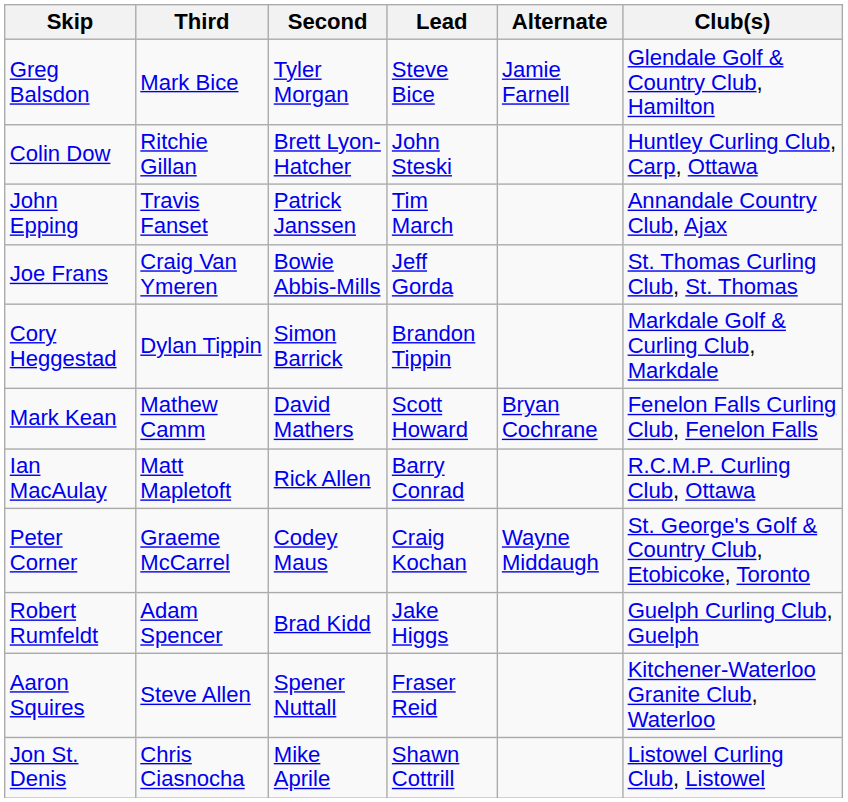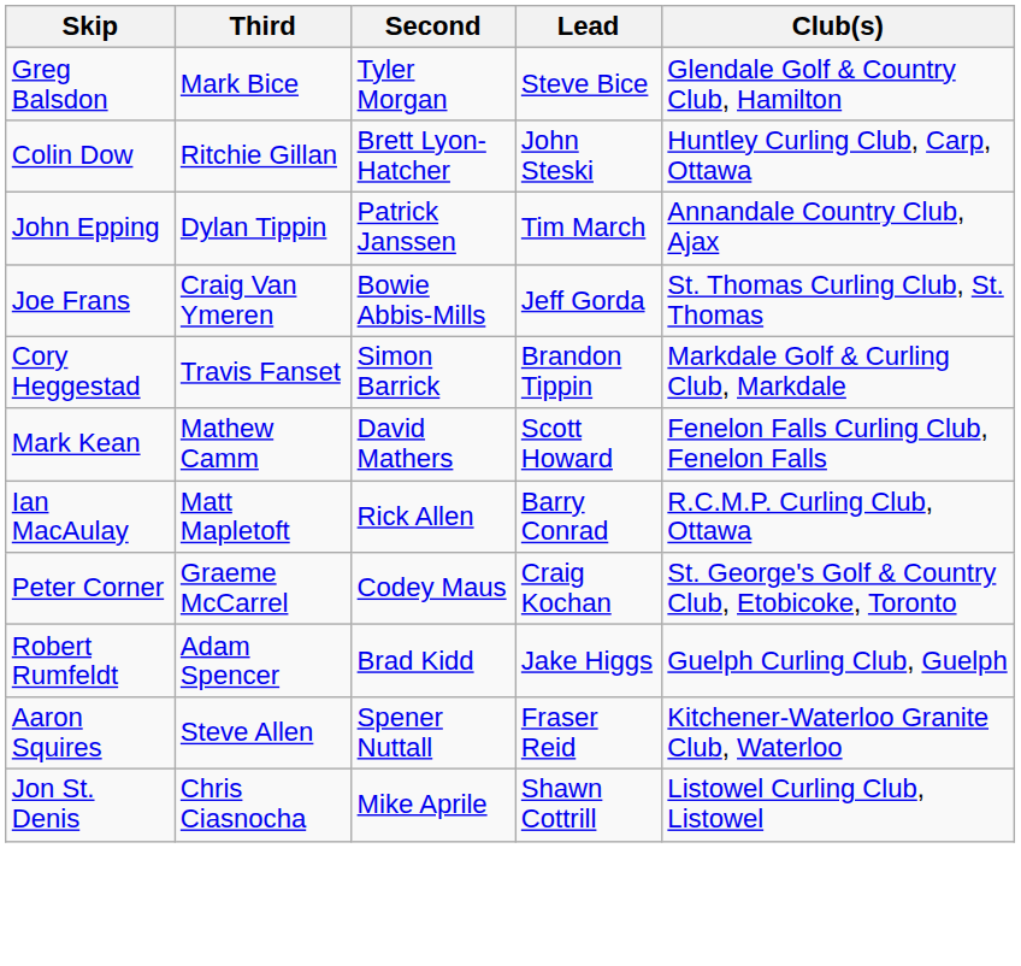 <table class="wikitable">
 <tr>
 <th>Skip</th>
 <th>Third</th>
 <th>Second</th>
 <th>Lead</th>
-<th>Alternate</th>
 <th>Club(s)</th>
 </tr>
 <tr>
 <td><a href='#'>Greg Balsdon</a></td>
 <td><a href='#'>Mark Bice</a></td>
 <td><a href='#'>Tyler Morgan</a></td>
 <td><a href='#'>Steve Bice</a></td>
-<td><a href='#'>Jamie Farnell</a></td>
 <td><a href='#'>Glendale Golf & Country Club</a>, <a href='#'>Hamilton</a></td>
 </tr>
 <tr>
 <td><a href='#'>Colin Dow</a></td>
 <td><a href='#'>Ritchie Gillan</a></td>
 <td><a href='#'>Brett Lyon-Hatcher</a></td>
 <td><a href='#'>John Steski</a></td>
-<td></td>
 <td><a href='#'>Huntley Curling Club</a>, <a href='#'>Carp</a>, <a href='#'>Ottawa</a></td>
 </tr>
 <tr>
 <td><a href='#'>John Epping</a></td>
-<td><a href='#'>Travis Fanset</a></td>
+<td><a href='#'>Dylan Tippin</a></td>
 <td><a href='#'>Patrick Janssen</a></td>
 <td><a href='#'>Tim March</a></td>
-<td></td>
 <td><a href='#'>Annandale Country Club</a>, <a href='#'>Ajax</a></td>
 </tr>
 <tr>
 <td><a href='#'>Joe Frans</a></td>
 <td><a href='#'>Craig Van Ymeren</a></td>
 <td><a href='#'>Bowie Abbis-Mills</a></td>
 <td><a href='#'>Jeff Gorda</a></td>
-<td></td>
 <td><a href='#'>St. Thomas Curling Club</a>, <a href='#'>St. Thomas</a></td>
 </tr>
 <tr>
 <td><a href='#'>Cory Heggestad</a></td>
-<td><a href='#'>Dylan Tippin</a></td>
+<td><a href='#'>Travis Fanset</a></td>
 <td><a href='#'>Simon Barrick</a></td>
 <td><a href='#'>Brandon Tippin</a></td>
-<td></td>
 <td><a href='#'>Markdale Golf & Curling Club</a>, <a href='#'>Markdale</a></td>
 </tr>
 <tr>
 <td><a href='#'>Mark Kean</a></td>
 <td><a href='#'>Mathew Camm</a></td>
 <td><a href='#'>David Mathers</a></td>
 <td><a href='#'>Scott Howard</a></td>
-<td><a href='#'>Bryan Cochrane</a></td>
 <td><a href='#'>Fenelon Falls Curling Club</a>, <a href='#'>Fenelon Falls</a></td>
 </tr>
 <tr>
 <td><a href='#'>Ian MacAulay</a></td>
 <td><a href='#'>Matt Mapletoft</a></td>
 <td><a href='#'>Rick Allen</a></td>
 <td><a href='#'>Barry Conrad</a></td>
-<td></td>
 <td><a href='#'>R.C.M.P. Curling Club</a>, <a href='#'>Ottawa</a></td>
 </tr>
 <tr>
 <td><a href='#'>Peter Corner</a></td>
 <td><a href='#'>Graeme McCarrel</a></td>
 <td><a href='#'>Codey Maus</a></td>
 <td><a href='#'>Craig Kochan</a></td>
-<td><a href='#'>Wayne Middaugh</a></td>
 <td><a href='#'>St. George's Golf & Country Club</a>, <a href='#'>Etobicoke</a>, <a href='#'>Toronto</a></td>
 </tr>
 <tr>
 <td><a href='#'>Robert Rumfeldt</a></td>
 <td><a href='#'>Adam Spencer</a></td>
 <td><a href='#'>Brad Kidd</a></td>
 <td><a href='#'>Jake Higgs</a></td>
-<td></td>
 <td><a href='#'>Guelph Curling Club</a>, <a href='#'>Guelph</a></td>
 </tr>
 <tr>
 <td><a href='#'>Aaron Squires</a></td>
 <td><a href='#'>Steve Allen</a></td>
 <td><a href='#'>Spener Nuttall</a></td>
 <td><a href='#'>Fraser Reid</a></td>
-<td></td>
 <td><a href='#'>Kitchener-Waterloo Granite Club</a>, <a href='#'>Waterloo</a></td>
 </tr>
 <tr>
 <td><a href='#'>Jon St. Denis</a></td>
 <td><a href='#'>Chris Ciasnocha</a></td>
 <td><a href='#'>Mike Aprile</a></td>
 <td><a href='#'>Shawn Cottrill</a></td>
-<td></td>
 <td><a href='#'>Listowel Curling Club</a>, <a href='#'>Listowel</a></td>
 </tr>
 </table>
